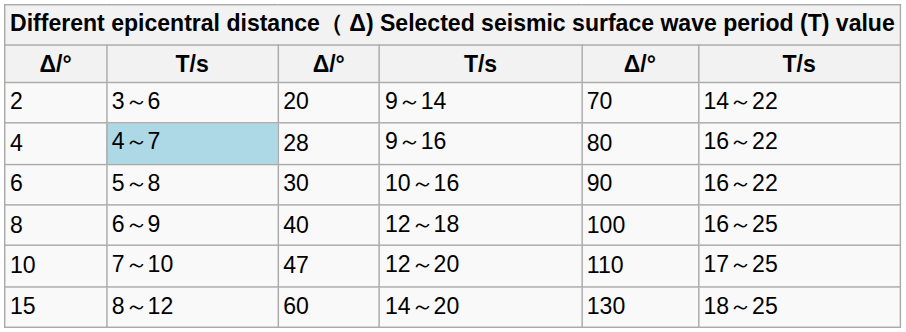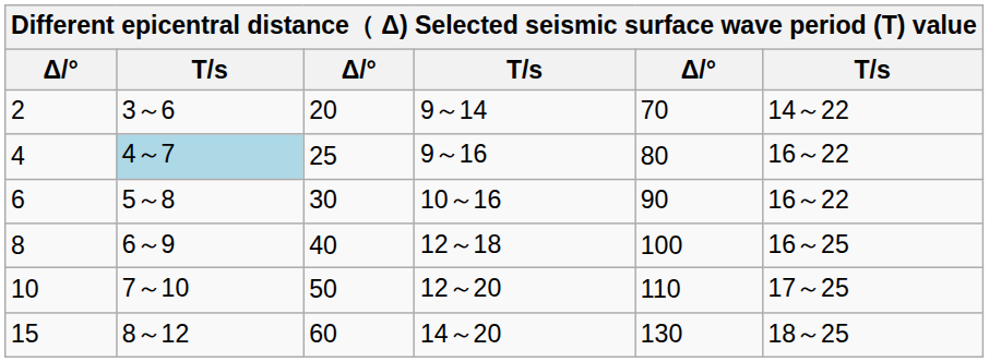 <table class="wikitable">
 <tr>
 <th colspan="6">Different epicentral distance（ Δ) Selected seismic surface wave period (T) value</th>
 </tr>
 <tr>
 <th>Δ/°</th>
 <th>T/s</th>
 <th>Δ/°</th>
 <th>T/s</th>
 <th>Δ/°</th>
 <th>T/s</th>
 </tr>
 <tr>
 <td>2</td>
 <td>3～6</td>
 <td>20</td>
 <td>9～14</td>
 <td>70</td>
 <td>14～22</td>
 </tr>
 <tr>
 <td>4</td>
 <td style="background: lightblue;">4～7</td>
-<td>28</td>
+<td>25</td>
 <td>9～16</td>
 <td>80</td>
 <td>16～22</td>
 </tr>
 <tr>
 <td>6</td>
 <td>5～8</td>
 <td>30</td>
 <td>10～16</td>
 <td>90</td>
 <td>16～22</td>
 </tr>
 <tr>
 <td>8</td>
 <td>6～9</td>
 <td>40</td>
 <td>12～18</td>
 <td>100</td>
 <td>16～25</td>
 </tr>
 <tr>
 <td>10</td>
 <td>7～10</td>
-<td>47</td>
+<td>50</td>
 <td>12～20</td>
 <td>110</td>
 <td>17～25</td>
 </tr>
 <tr>
 <td>15</td>
 <td>8～12</td>
 <td>60</td>
 <td>14～20</td>
 <td>130</td>
 <td>18～25</td>
 </tr>
 </table>
